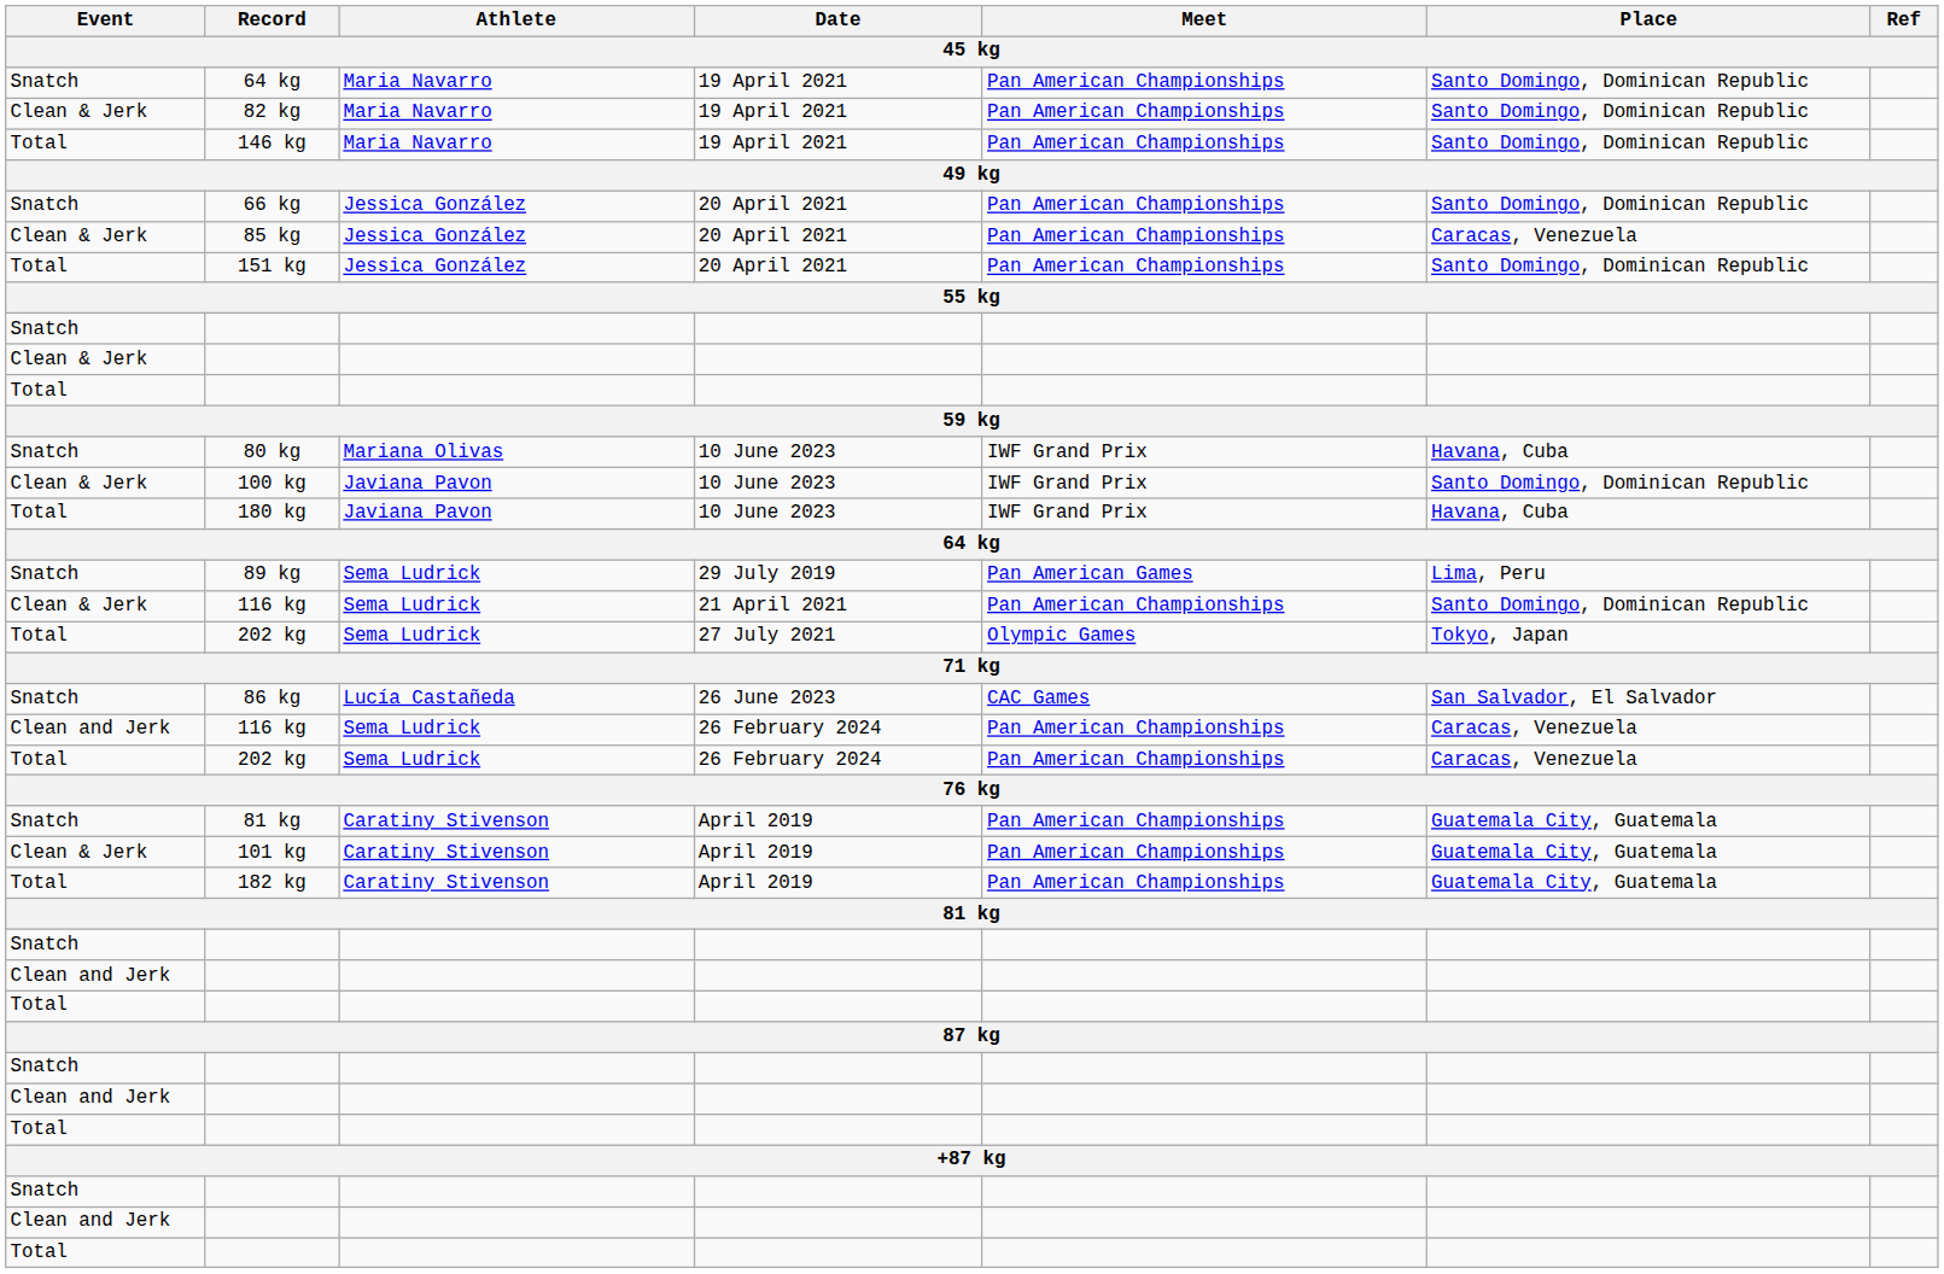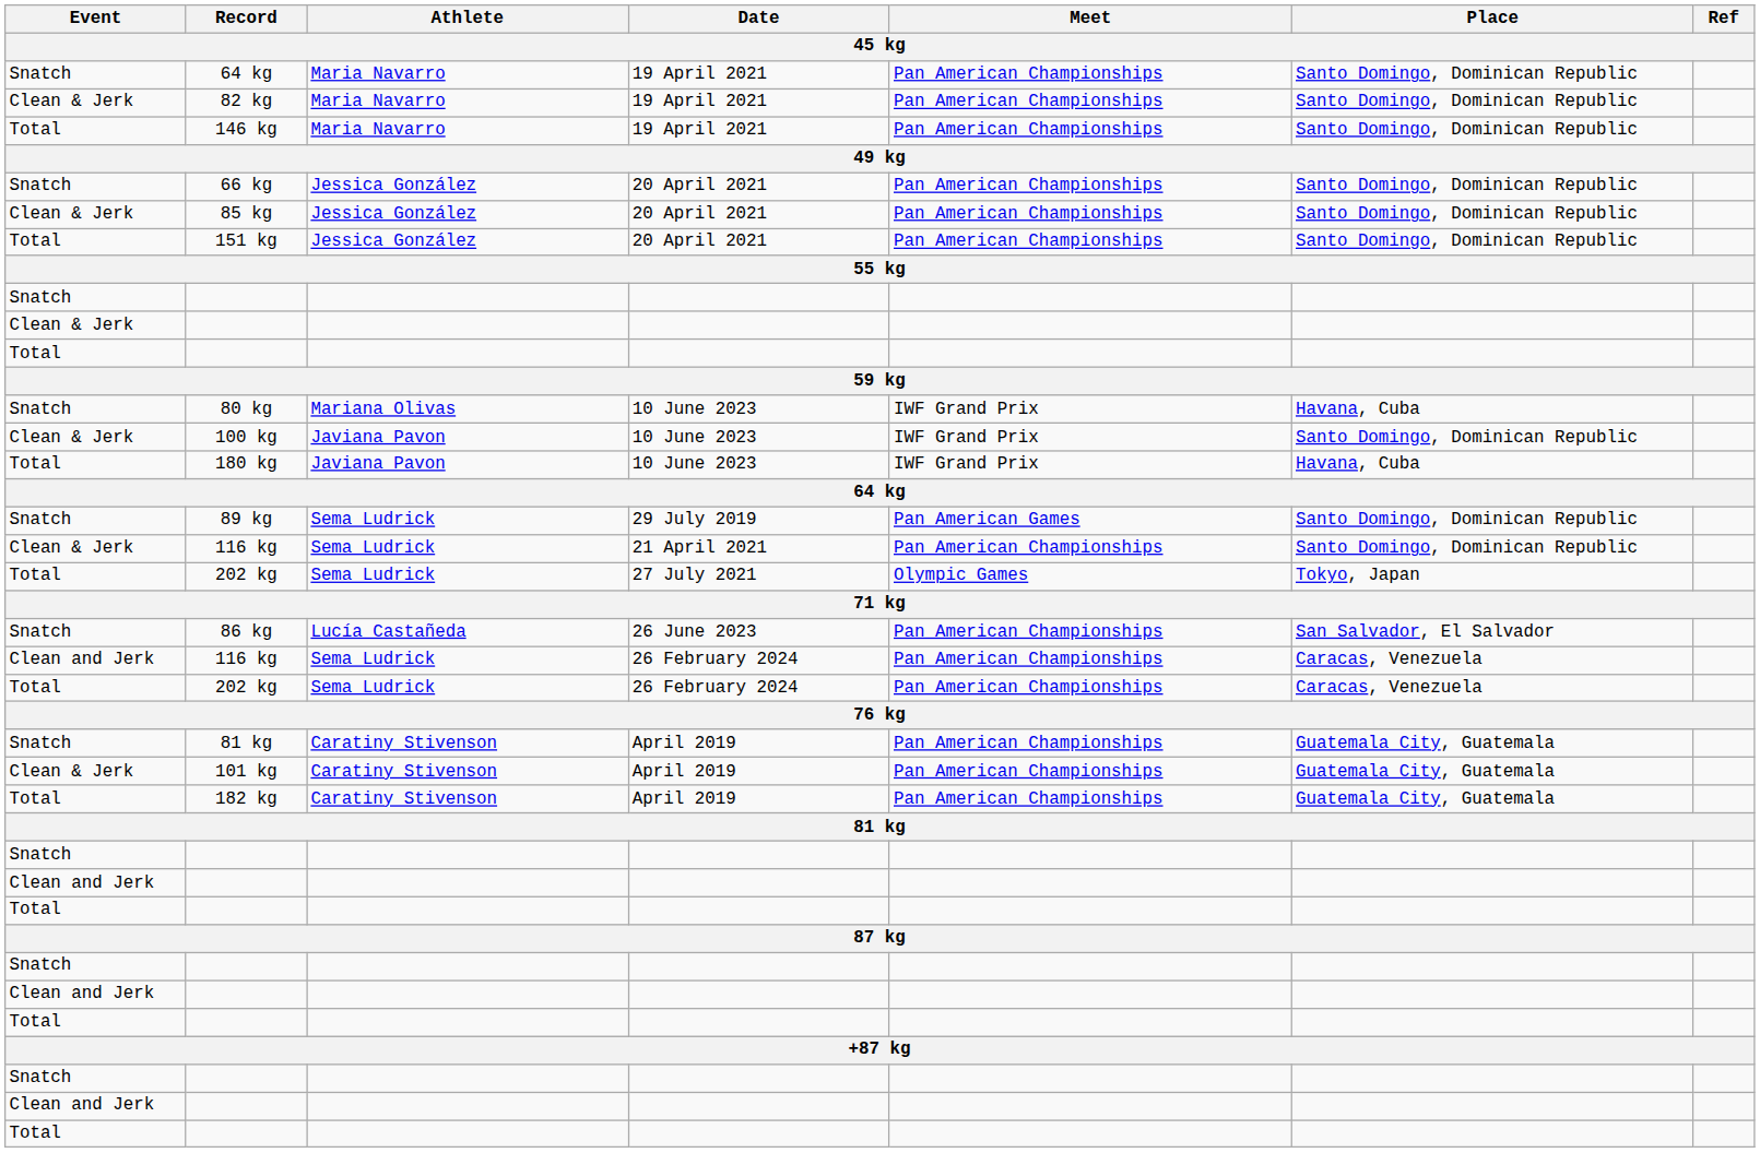 <table class="wikitable" style="font-size:95%;">
 <tr>
 <th width=9%>Event</th>
 <th width=6%>Record</th>
 <th width=16%>Athlete</th>
 <th width=13%>Date</th>
 <th width=20%>Meet</th>
 <th width=20%>Place</th>
 <th width=3%>Ref</th>
 </tr>
 <tr bgcolor="#DDDDDD">
 <th colspan="7">45 kg</th>
 </tr>
 <tr>
 <td>Snatch</td>
 <td align="center">64 kg</td>
 <td><a href='#'>Maria Navarro</a></td>
 <td>19 April 2021</td>
 <td><a href='#'>Pan American Championships</a></td>
 <td><a href='#'>Santo Domingo</a>, Dominican Republic</td>
 <td></td>
 </tr>
 <tr>
 <td>Clean & Jerk</td>
 <td align="center">82 kg</td>
 <td><a href='#'>Maria Navarro</a></td>
 <td>19 April 2021</td>
 <td><a href='#'>Pan American Championships</a></td>
 <td><a href='#'>Santo Domingo</a>, Dominican Republic</td>
 <td></td>
 </tr>
 <tr>
 <td>Total</td>
 <td align="center">146 kg</td>
 <td><a href='#'>Maria Navarro</a></td>
 <td>19 April 2021</td>
 <td><a href='#'>Pan American Championships</a></td>
 <td><a href='#'>Santo Domingo</a>, Dominican Republic</td>
 <td></td>
 </tr>
 <tr bgcolor="#DDDDDD">
 <th colspan="7">49 kg</th>
 </tr>
 <tr>
 <td>Snatch</td>
 <td align="center">66 kg</td>
 <td><a href='#'>Jessica González</a></td>
 <td>20 April 2021</td>
 <td><a href='#'>Pan American Championships</a></td>
 <td><a href='#'>Santo Domingo</a>, Dominican Republic</td>
 <td></td>
 </tr>
 <tr>
 <td>Clean & Jerk</td>
 <td align="center">85 kg</td>
 <td><a href='#'>Jessica González</a></td>
 <td>20 April 2021</td>
 <td><a href='#'>Pan American Championships</a></td>
-<td><a href='#'>Caracas</a>, Venezuela</td>
+<td><a href='#'>Santo Domingo</a>, Dominican Republic</td>
 <td></td>
 </tr>
 <tr>
 <td>Total</td>
 <td align="center">151 kg</td>
 <td><a href='#'>Jessica González</a></td>
 <td>20 April 2021</td>
 <td><a href='#'>Pan American Championships</a></td>
 <td><a href='#'>Santo Domingo</a>, Dominican Republic</td>
 <td></td>
 </tr>
 <tr bgcolor="#DDDDDD">
 <th colspan="7">55 kg</th>
 </tr>
 <tr>
 <td>Snatch</td>
 <td align="center"></td>
 <td></td>
 <td></td>
 <td></td>
 <td></td>
 <td></td>
 </tr>
 <tr>
 <td>Clean & Jerk</td>
 <td align="center"></td>
 <td></td>
 <td></td>
 <td></td>
 <td></td>
 <td></td>
 </tr>
 <tr>
 <td>Total</td>
 <td align="center"></td>
 <td></td>
 <td></td>
 <td></td>
 <td></td>
 <td></td>
 </tr>
 <tr bgcolor="#DDDDDD">
 <th colspan="7">59 kg</th>
 </tr>
 <tr>
 <td>Snatch</td>
 <td align="center">80 kg</td>
 <td><a href='#'>Mariana Olivas</a></td>
 <td>10 June 2023</td>
 <td>IWF Grand Prix</td>
 <td><a href='#'>Havana</a>, Cuba</td>
 <td></td>
 </tr>
 <tr>
 <td>Clean & Jerk</td>
 <td align="center">100 kg</td>
 <td><a href='#'>Javiana Pavon</a></td>
 <td>10 June 2023</td>
 <td>IWF Grand Prix</td>
 <td><a href='#'>Santo Domingo</a>, Dominican Republic</td>
 <td></td>
 </tr>
 <tr>
 <td>Total</td>
 <td align="center">180 kg</td>
 <td><a href='#'>Javiana Pavon</a></td>
 <td>10 June 2023</td>
 <td>IWF Grand Prix</td>
 <td><a href='#'>Havana</a>, Cuba</td>
 <td></td>
 </tr>
 <tr bgcolor="#DDDDDD">
 <th colspan="7">64 kg</th>
 </tr>
 <tr>
 <td>Snatch</td>
 <td align="center">89 kg</td>
 <td><a href='#'>Sema Ludrick</a></td>
 <td>29 July 2019</td>
 <td><a href='#'>Pan American Games</a></td>
-<td><a href='#'>Lima</a>, Peru</td>
+<td><a href='#'>Santo Domingo</a>, Dominican Republic</td>
 <td></td>
 </tr>
 <tr>
 <td>Clean & Jerk</td>
 <td align="center">116 kg</td>
 <td><a href='#'>Sema Ludrick</a></td>
 <td>21 April 2021</td>
 <td><a href='#'>Pan American Championships</a></td>
 <td><a href='#'>Santo Domingo</a>, Dominican Republic</td>
 <td></td>
 </tr>
 <tr>
 <td>Total</td>
 <td align="center">202 kg</td>
 <td><a href='#'>Sema Ludrick</a></td>
 <td>27 July 2021</td>
 <td><a href='#'>Olympic Games</a></td>
 <td><a href='#'>Tokyo</a>, Japan</td>
 <td></td>
 </tr>
 <tr bgcolor="#DDDDDD">
 <th colspan="7">71 kg</th>
 </tr>
 <tr>
 <td>Snatch</td>
 <td align="center">86 kg</td>
 <td><a href='#'>Lucía Castañeda</a></td>
 <td>26 June 2023</td>
-<td><a href='#'>CAC Games</a></td>
+<td><a href='#'>Pan American Championships</a></td>
 <td><a href='#'>San Salvador</a>, El Salvador</td>
 <td></td>
 </tr>
 <tr>
 <td>Clean and Jerk</td>
 <td align="center">116 kg</td>
 <td><a href='#'>Sema Ludrick</a></td>
 <td>26 February 2024</td>
 <td><a href='#'>Pan American Championships</a></td>
 <td><a href='#'>Caracas</a>, Venezuela</td>
 <td></td>
 </tr>
 <tr>
 <td>Total</td>
 <td align="center">202 kg</td>
 <td><a href='#'>Sema Ludrick</a></td>
 <td>26 February 2024</td>
 <td><a href='#'>Pan American Championships</a></td>
 <td><a href='#'>Caracas</a>, Venezuela</td>
 <td></td>
 </tr>
 <tr bgcolor="#DDDDDD">
 <th colspan="7">76 kg</th>
 </tr>
 <tr>
 <td>Snatch</td>
 <td align="center">81 kg</td>
 <td><a href='#'>Caratiny Stivenson</a></td>
 <td>April 2019</td>
 <td><a href='#'>Pan American Championships</a></td>
 <td><a href='#'>Guatemala City</a>, Guatemala</td>
 <td></td>
 </tr>
 <tr>
 <td>Clean & Jerk</td>
 <td align="center">101 kg</td>
 <td><a href='#'>Caratiny Stivenson</a></td>
 <td>April 2019</td>
 <td><a href='#'>Pan American Championships</a></td>
 <td><a href='#'>Guatemala City</a>, Guatemala</td>
 <td></td>
 </tr>
 <tr>
 <td>Total</td>
 <td align="center">182 kg</td>
 <td><a href='#'>Caratiny Stivenson</a></td>
 <td>April 2019</td>
 <td><a href='#'>Pan American Championships</a></td>
 <td><a href='#'>Guatemala City</a>, Guatemala</td>
 <td></td>
 </tr>
 <tr bgcolor="#DDDDDD">
 <th colspan="7">81 kg</th>
 </tr>
 <tr>
 <td>Snatch</td>
 <td align="center"></td>
 <td></td>
 <td></td>
 <td></td>
 <td></td>
 <td></td>
 </tr>
 <tr>
 <td>Clean and Jerk</td>
 <td align="center"></td>
 <td></td>
 <td></td>
 <td></td>
 <td></td>
 <td></td>
 </tr>
 <tr>
 <td>Total</td>
 <td align="center"></td>
 <td></td>
 <td></td>
 <td></td>
 <td></td>
 <td></td>
 </tr>
 <tr bgcolor="#DDDDDD">
 <th colspan="7">87 kg</th>
 </tr>
 <tr>
 <td>Snatch</td>
 <td align="center"></td>
 <td></td>
 <td></td>
 <td></td>
 <td></td>
 <td></td>
 </tr>
 <tr>
 <td>Clean and Jerk</td>
 <td align="center"></td>
 <td></td>
 <td></td>
 <td></td>
 <td></td>
 <td></td>
 </tr>
 <tr>
 <td>Total</td>
 <td align="center"></td>
 <td></td>
 <td></td>
 <td></td>
 <td></td>
 <td></td>
 </tr>
 <tr bgcolor="#DDDDDD">
 <th colspan="7">+87 kg</th>
 </tr>
 <tr>
 <td>Snatch</td>
 <td align="center"></td>
 <td></td>
 <td></td>
 <td></td>
 <td></td>
 <td></td>
 </tr>
 <tr>
 <td>Clean and Jerk</td>
 <td align="center"></td>
 <td></td>
 <td></td>
 <td></td>
 <td></td>
 <td></td>
 </tr>
 <tr>
 <td>Total</td>
 <td align="center"></td>
 <td></td>
 <td></td>
 <td></td>
 <td></td>
 <td></td>
 </tr>
 </table>
